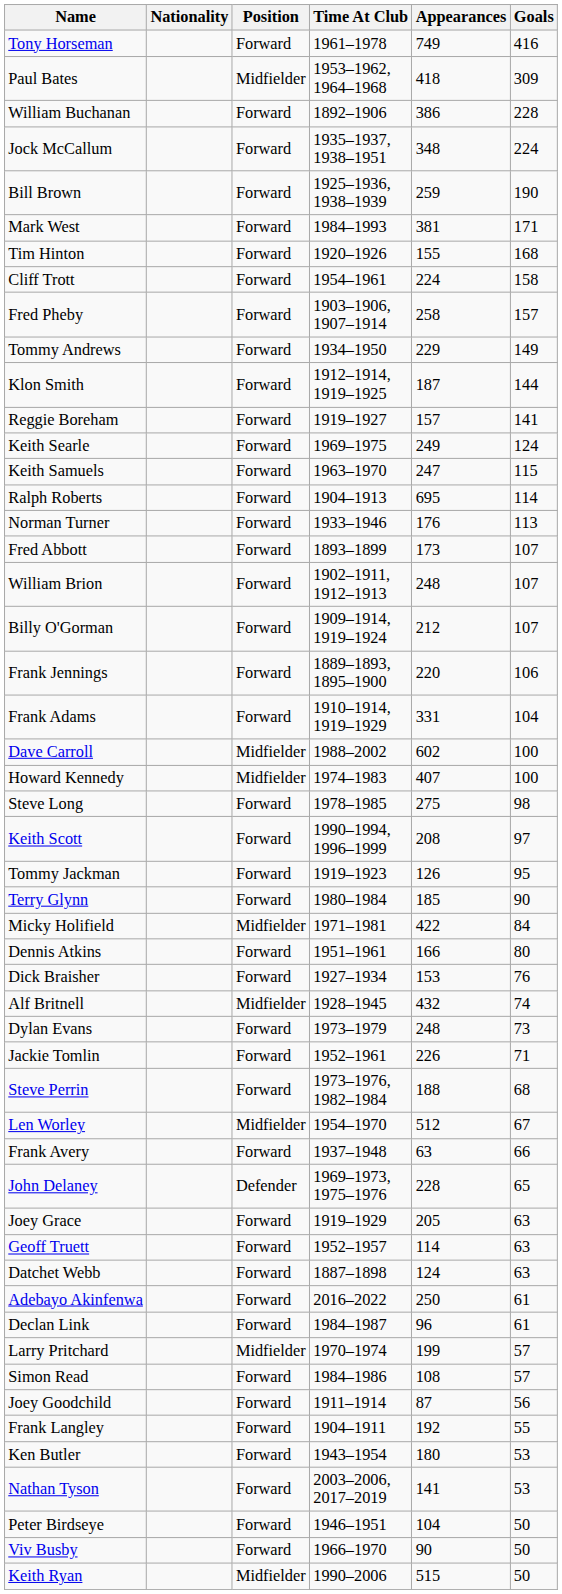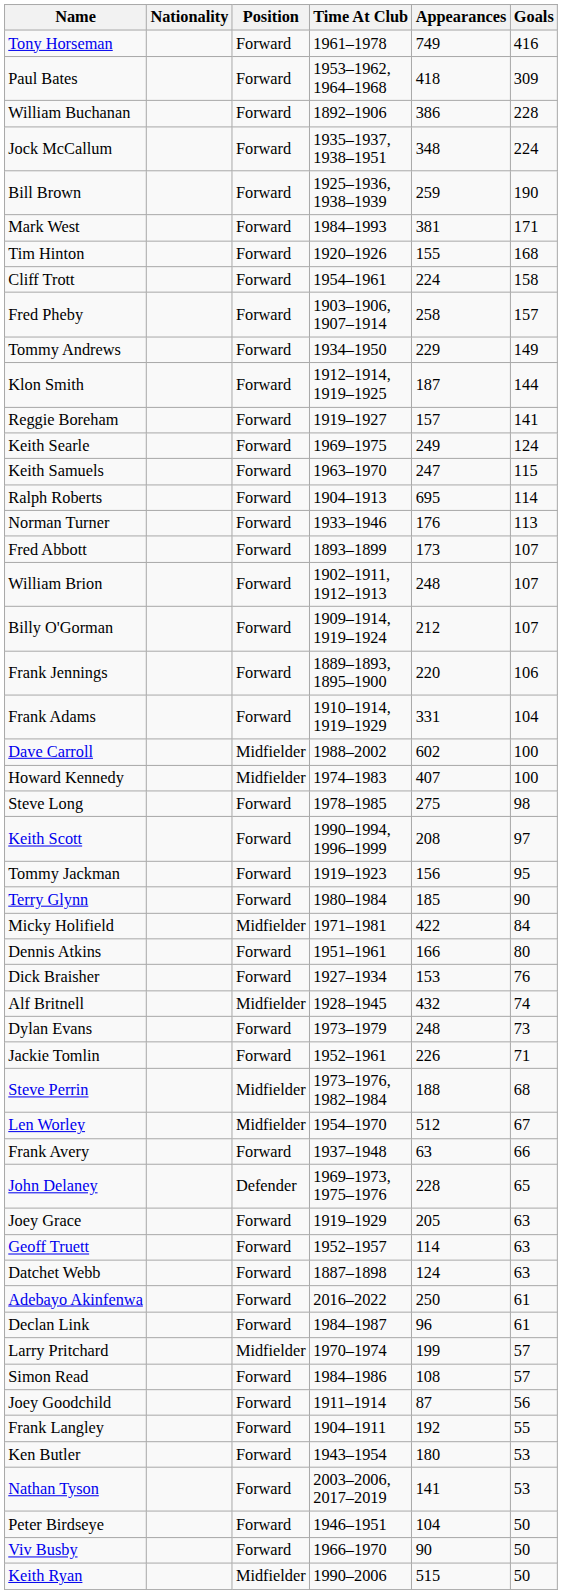 <table class="wikitable">
 <tr>
 <th>Name</th>
 <th>Nationality</th>
 <th>Position</th>
 <th>Time At Club</th>
 <th>Appearances</th>
 <th>Goals</th>
 </tr>
 <tr>
 <td><a href='#'>Tony Horseman</a></td>
 <td></td>
 <td>Forward</td>
 <td>1961–1978</td>
 <td>749</td>
 <td>416</td>
 </tr>
 <tr>
 <td>Paul Bates</td>
 <td></td>
-<td>Midfielder</td>
+<td>Forward</td>
 <td>1953–1962,<br>1964–1968</td>
 <td>418</td>
 <td>309</td>
 </tr>
 <tr>
 <td>William Buchanan</td>
 <td></td>
 <td>Forward</td>
 <td>1892–1906</td>
 <td>386</td>
 <td>228</td>
 </tr>
 <tr>
 <td>Jock McCallum</td>
 <td></td>
 <td>Forward</td>
 <td>1935–1937,<br>1938–1951</td>
 <td>348</td>
 <td>224</td>
 </tr>
 <tr>
 <td>Bill Brown</td>
 <td></td>
 <td>Forward</td>
 <td>1925–1936,<br>1938–1939</td>
 <td>259</td>
 <td>190</td>
 </tr>
 <tr>
 <td>Mark West</td>
 <td></td>
 <td>Forward</td>
 <td>1984–1993</td>
 <td>381</td>
 <td>171</td>
 </tr>
 <tr>
 <td>Tim Hinton</td>
 <td></td>
 <td>Forward</td>
 <td>1920–1926</td>
 <td>155</td>
 <td>168</td>
 </tr>
 <tr>
 <td>Cliff Trott</td>
 <td></td>
 <td>Forward</td>
 <td>1954–1961</td>
 <td>224</td>
 <td>158</td>
 </tr>
 <tr>
 <td>Fred Pheby</td>
 <td></td>
 <td>Forward</td>
 <td>1903–1906,<br>1907–1914</td>
 <td>258</td>
 <td>157</td>
 </tr>
 <tr>
 <td>Tommy Andrews</td>
 <td></td>
 <td>Forward</td>
 <td>1934–1950</td>
 <td>229</td>
 <td>149</td>
 </tr>
 <tr>
 <td>Klon Smith</td>
 <td></td>
 <td>Forward</td>
 <td>1912–1914,<br>1919–1925</td>
 <td>187</td>
 <td>144</td>
 </tr>
 <tr>
 <td>Reggie Boreham</td>
 <td></td>
 <td>Forward</td>
 <td>1919–1927</td>
 <td>157</td>
 <td>141</td>
 </tr>
 <tr>
 <td>Keith Searle</td>
 <td></td>
 <td>Forward</td>
 <td>1969–1975</td>
 <td>249</td>
 <td>124</td>
 </tr>
 <tr>
 <td>Keith Samuels</td>
 <td></td>
 <td>Forward</td>
 <td>1963–1970</td>
 <td>247</td>
 <td>115</td>
 </tr>
 <tr>
 <td>Ralph Roberts</td>
 <td></td>
 <td>Forward</td>
 <td>1904–1913</td>
 <td>695</td>
 <td>114</td>
 </tr>
 <tr>
 <td>Norman Turner</td>
 <td></td>
 <td>Forward</td>
 <td>1933–1946</td>
 <td>176</td>
 <td>113</td>
 </tr>
 <tr>
 <td>Fred Abbott</td>
 <td></td>
 <td>Forward</td>
 <td>1893–1899</td>
 <td>173</td>
 <td>107</td>
 </tr>
 <tr>
 <td>William Brion</td>
 <td></td>
 <td>Forward</td>
 <td>1902–1911,<br>1912–1913</td>
 <td>248</td>
 <td>107</td>
 </tr>
 <tr>
 <td>Billy O'Gorman</td>
 <td></td>
 <td>Forward</td>
 <td>1909–1914,<br>1919–1924</td>
 <td>212</td>
 <td>107</td>
 </tr>
 <tr>
 <td>Frank Jennings</td>
 <td></td>
 <td>Forward</td>
 <td>1889–1893,<br>1895–1900</td>
 <td>220</td>
 <td>106</td>
 </tr>
 <tr>
 <td>Frank Adams</td>
 <td></td>
 <td>Forward</td>
 <td>1910–1914,<br>1919–1929</td>
 <td>331</td>
 <td>104</td>
 </tr>
 <tr>
 <td><a href='#'>Dave Carroll</a></td>
 <td></td>
 <td>Midfielder</td>
 <td>1988–2002</td>
 <td>602</td>
 <td>100</td>
 </tr>
 <tr>
 <td>Howard Kennedy</td>
 <td></td>
 <td>Midfielder</td>
 <td>1974–1983</td>
 <td>407</td>
 <td>100</td>
 </tr>
 <tr>
 <td>Steve Long</td>
 <td></td>
 <td>Forward</td>
 <td>1978–1985</td>
 <td>275</td>
 <td>98</td>
 </tr>
 <tr>
 <td><a href='#'>Keith Scott</a></td>
 <td></td>
 <td>Forward</td>
 <td>1990–1994,<br>1996–1999</td>
 <td>208</td>
 <td>97</td>
 </tr>
 <tr>
 <td>Tommy Jackman</td>
 <td></td>
 <td>Forward</td>
 <td>1919–1923</td>
-<td>126</td>
+<td>156</td>
 <td>95</td>
 </tr>
 <tr>
 <td><a href='#'>Terry Glynn</a></td>
 <td></td>
 <td>Forward</td>
 <td>1980–1984</td>
 <td>185</td>
 <td>90</td>
 </tr>
 <tr>
 <td>Micky Holifield</td>
 <td></td>
 <td>Midfielder</td>
 <td>1971–1981</td>
 <td>422</td>
 <td>84</td>
 </tr>
 <tr>
 <td>Dennis Atkins</td>
 <td></td>
 <td>Forward</td>
 <td>1951–1961</td>
 <td>166</td>
 <td>80</td>
 </tr>
 <tr>
 <td>Dick Braisher</td>
 <td></td>
 <td>Forward</td>
 <td>1927–1934</td>
 <td>153</td>
 <td>76</td>
 </tr>
 <tr>
 <td>Alf Britnell</td>
 <td></td>
 <td>Midfielder</td>
 <td>1928–1945</td>
 <td>432</td>
 <td>74</td>
 </tr>
 <tr>
 <td>Dylan Evans</td>
 <td></td>
 <td>Forward</td>
 <td>1973–1979</td>
 <td>248</td>
 <td>73</td>
 </tr>
 <tr>
 <td>Jackie Tomlin</td>
 <td></td>
 <td>Forward</td>
 <td>1952–1961</td>
 <td>226</td>
 <td>71</td>
 </tr>
 <tr>
 <td><a href='#'>Steve Perrin</a></td>
 <td></td>
-<td>Forward</td>
+<td>Midfielder</td>
 <td>1973–1976,<br>1982–1984</td>
 <td>188</td>
 <td>68</td>
 </tr>
 <tr>
 <td><a href='#'>Len Worley</a></td>
 <td></td>
 <td>Midfielder</td>
 <td>1954–1970</td>
 <td>512</td>
 <td>67</td>
 </tr>
 <tr>
 <td>Frank Avery</td>
 <td></td>
 <td>Forward</td>
 <td>1937–1948</td>
 <td>63</td>
 <td>66</td>
 </tr>
 <tr>
 <td><a href='#'>John Delaney</a></td>
 <td></td>
 <td>Defender</td>
 <td>1969–1973,<br>1975–1976</td>
 <td>228</td>
 <td>65</td>
 </tr>
 <tr>
 <td>Joey Grace</td>
 <td></td>
 <td>Forward</td>
 <td>1919–1929</td>
 <td>205</td>
 <td>63</td>
 </tr>
 <tr>
 <td><a href='#'>Geoff Truett</a></td>
 <td></td>
 <td>Forward</td>
 <td>1952–1957</td>
 <td>114</td>
 <td>63</td>
 </tr>
 <tr>
 <td>Datchet Webb</td>
 <td></td>
 <td>Forward</td>
 <td>1887–1898</td>
 <td>124</td>
 <td>63</td>
 </tr>
 <tr>
 <td><a href='#'>Adebayo Akinfenwa</a></td>
 <td></td>
 <td>Forward</td>
 <td>2016–2022</td>
 <td>250</td>
 <td>61</td>
 </tr>
 <tr>
 <td>Declan Link</td>
 <td></td>
 <td>Forward</td>
 <td>1984–1987</td>
 <td>96</td>
 <td>61</td>
 </tr>
 <tr>
 <td>Larry Pritchard</td>
 <td></td>
 <td>Midfielder</td>
 <td>1970–1974</td>
 <td>199</td>
 <td>57</td>
 </tr>
 <tr>
 <td>Simon Read</td>
 <td></td>
 <td>Forward</td>
 <td>1984–1986</td>
 <td>108</td>
 <td>57</td>
 </tr>
 <tr>
 <td>Joey Goodchild</td>
 <td></td>
 <td>Forward</td>
 <td>1911–1914</td>
 <td>87</td>
 <td>56</td>
 </tr>
 <tr>
 <td>Frank Langley</td>
 <td></td>
 <td>Forward</td>
 <td>1904–1911</td>
 <td>192</td>
 <td>55</td>
 </tr>
 <tr>
 <td>Ken Butler</td>
 <td></td>
 <td>Forward</td>
 <td>1943–1954</td>
 <td>180</td>
 <td>53</td>
 </tr>
 <tr>
 <td><a href='#'>Nathan Tyson</a></td>
 <td></td>
 <td>Forward</td>
 <td>2003–2006,<br>2017–2019</td>
 <td>141</td>
 <td>53</td>
 </tr>
 <tr>
 <td>Peter Birdseye</td>
 <td></td>
 <td>Forward</td>
 <td>1946–1951</td>
 <td>104</td>
 <td>50</td>
 </tr>
 <tr>
 <td><a href='#'>Viv Busby</a></td>
 <td></td>
 <td>Forward</td>
 <td>1966–1970</td>
 <td>90</td>
 <td>50</td>
 </tr>
 <tr>
 <td><a href='#'>Keith Ryan</a></td>
 <td></td>
 <td>Midfielder</td>
 <td>1990–2006</td>
 <td>515</td>
 <td>50<br></td>
 </tr>
 </table>
